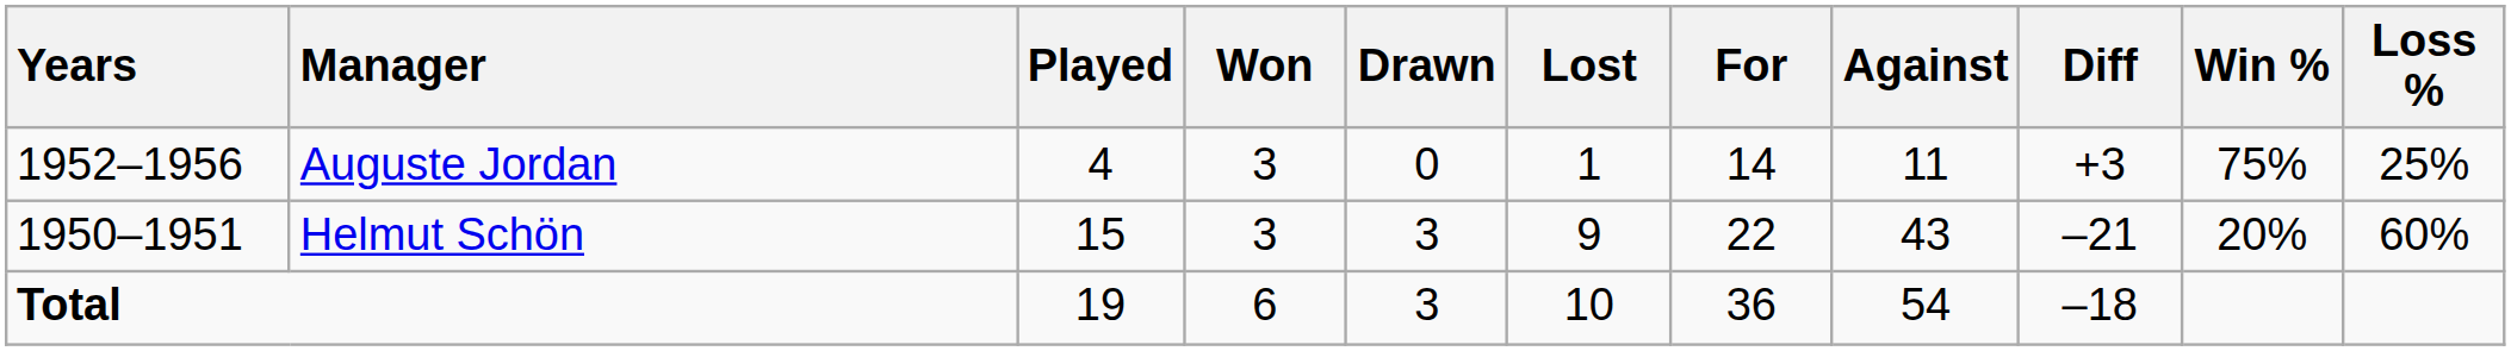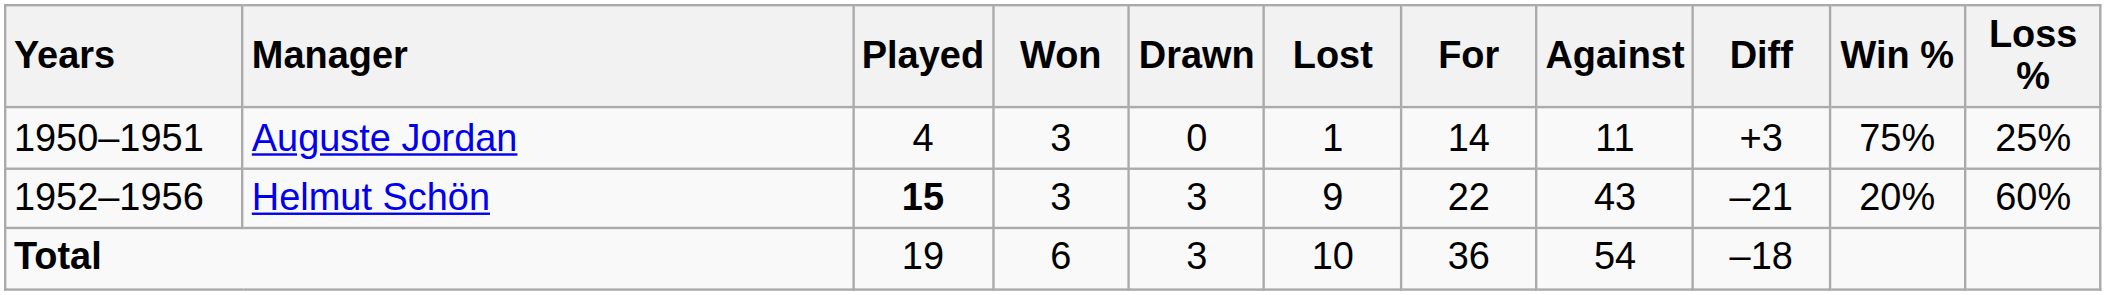 <table class="wikitable sortable" style="text-align:center;">
 <tr>
 <th style="width:93px; text-align:left;">Years</th>
 <th style="width:250px; text-align:left;">Manager</th>
 <th style="width:50px;">Played</th>
 <th style="width:50px;">Won</th>
 <th style="width:50px;">Drawn</th>
 <th style="width:50px;">Lost</th>
 <th style="width:50px;">For</th>
 <th style="width:50px;">Against</th>
 <th style="width:50px;">Diff</th>
 <th style="width:50px;">Win %</th>
 <th style="width:50px;">Loss %</th>
 </tr>
 <tr>
-<td style="text-align:left;">1952–1956</td>
+<td style="text-align:left;">1950–1951</td>
 <td align="left"><a href='#'>Auguste Jordan</a></td>
 <td>4</td>
 <td>3</td>
 <td>0</td>
 <td>1</td>
 <td>14</td>
 <td>11</td>
 <td>+3</td>
 <td>75%</td>
 <td>25%</td>
 </tr>
 <tr>
-<td style="text-align:left;">1950–1951</td>
+<td style="text-align:left;">1952–1956</td>
 <td align="left"><a href='#'>Helmut Schön</a></td>
-<td>15</td>
+<td><strong>15</strong></td>
 <td>3</td>
 <td>3</td>
 <td>9</td>
 <td>22</td>
 <td>43</td>
 <td>–21</td>
 <td>20%</td>
 <td>60%</td>
 </tr>
 <tr>
 <td align="left" colspan="2"><strong>Total</strong></td>
 <td>19</td>
 <td>6</td>
 <td>3</td>
 <td>10</td>
 <td>36</td>
 <td>54</td>
 <td>–18</td>
 <td></td>
 <td></td>
 </tr>
 </table>
